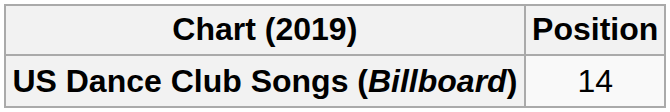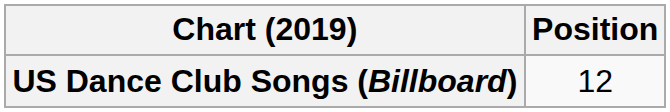 <table class="wikitable plainrowheaders" style="text-align:center">
 <tr>
 <th scope="col">Chart (2019)</th>
 <th scope="col">Position</th>
 </tr>
 <tr>
 <th scope="row">US Dance Club Songs (<em>Billboard</em>)</th>
-<td>14</td>
+<td>12</td>
 </tr>
 </table>
